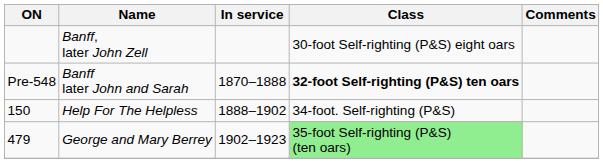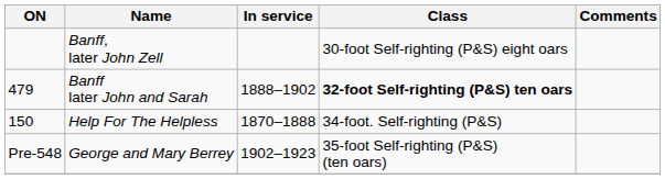 <table class="wikitable">
 <tr>
 <th>ON</th>
 <th>Name</th>
 <th>In service</th>
 <th>Class</th>
 <th>Comments</th>
 </tr>
 <tr>
 <td></td>
 <td><em>Banff</em>,<br> later <em>John Zell</em></td>
 <td></td>
 <td>30-foot Self-righting (P&S) eight oars</td>
 <td></td>
 </tr>
 <tr>
-<td>Pre-548</td>
+<td>479</td>
 <td><em>Banff</em><br>later <em>John and Sarah</em></td>
-<td>1870–1888</td>
+<td>1888–1902</td>
 <td><strong>32-foot Self-righting (P&S) ten oars</strong></td>
 <td></td>
 </tr>
 <tr>
 <td>150</td>
 <td><em>Help For The Helpless</em></td>
-<td>1888–1902</td>
+<td>1870–1888</td>
 <td>34-foot. Self-righting (P&S)</td>
 <td></td>
 </tr>
 <tr>
-<td>479</td>
+<td>Pre-548</td>
 <td><em>George and Mary Berrey</em></td>
 <td>1902–1923</td>
-<td style="background: lightgreen;">35-foot Self-righting (P&S)<br>(ten oars)</td>
+<td>35-foot Self-righting (P&S)<br>(ten oars)</td>
 <td></td>
 </tr>
 <tr>
 </tr>
 </table>
